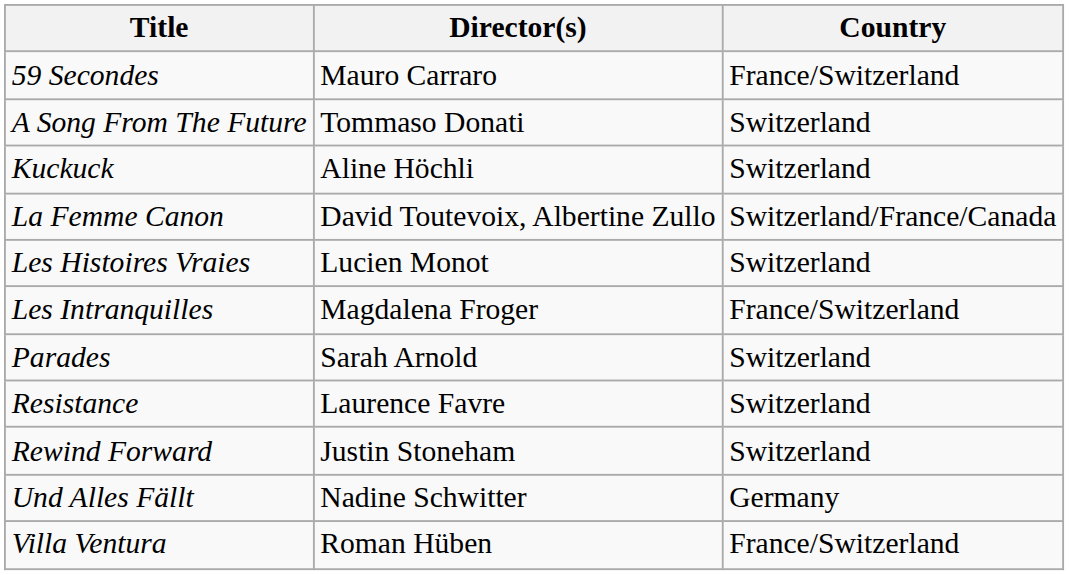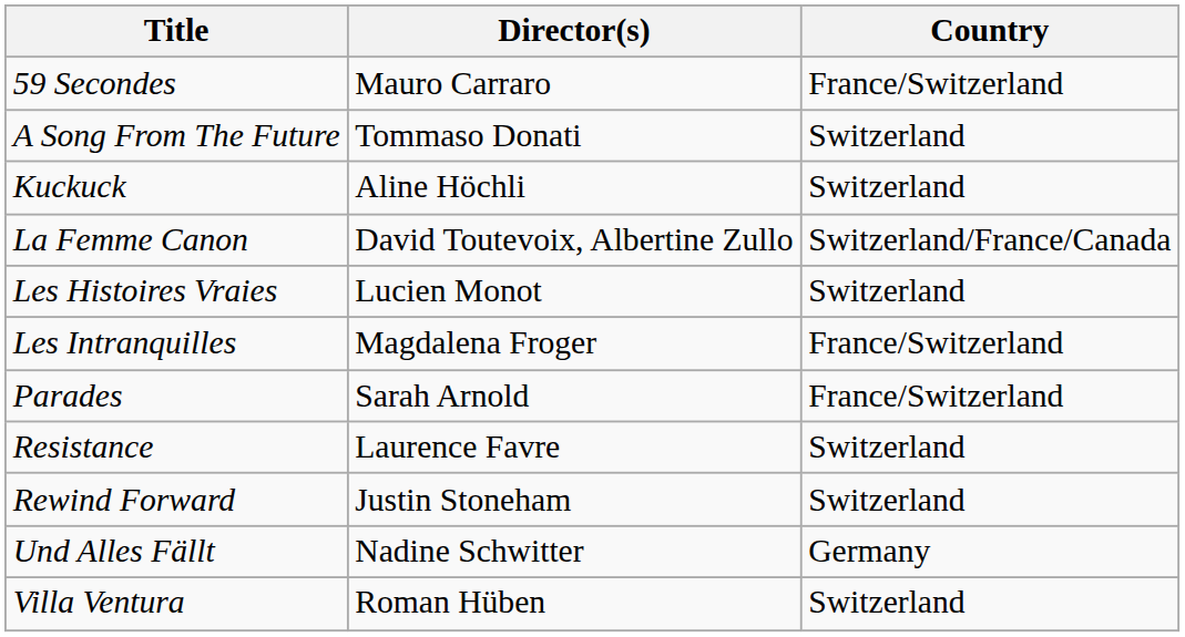 <table class="wikitable sortable">
 <tr>
 <th>Title</th>
 <th>Director(s)</th>
 <th>Country</th>
 </tr>
 <tr>
 <td><em>59 Secondes</em></td>
 <td>Mauro Carraro</td>
 <td>France/Switzerland</td>
 </tr>
 <tr>
 <td><em>A Song From The Future</em></td>
 <td>Tommaso Donati</td>
 <td>Switzerland</td>
 </tr>
 <tr>
 <td><em>Kuckuck</em></td>
 <td>Aline Höchli</td>
 <td>Switzerland</td>
 </tr>
 <tr>
 <td><em>La Femme Canon</em></td>
 <td>David Toutevoix, Albertine Zullo</td>
 <td>Switzerland/France/Canada</td>
 </tr>
 <tr>
 <td><em>Les Histoires Vraies</em></td>
 <td>Lucien Monot</td>
 <td>Switzerland</td>
 </tr>
 <tr>
 <td><em>Les Intranquilles</em></td>
 <td>Magdalena Froger</td>
 <td>France/Switzerland</td>
 </tr>
 <tr>
 <td><em>Parades</em></td>
 <td>Sarah Arnold</td>
-<td>Switzerland</td>
+<td>France/Switzerland</td>
 </tr>
 <tr>
 <td><em>Resistance</em></td>
 <td>Laurence Favre</td>
 <td>Switzerland</td>
 </tr>
 <tr>
 <td><em>Rewind Forward</em></td>
 <td>Justin Stoneham</td>
 <td>Switzerland</td>
 </tr>
 <tr>
 <td><em>Und Alles Fällt</em></td>
 <td>Nadine Schwitter</td>
 <td>Germany</td>
 </tr>
 <tr>
 <td><em>Villa Ventura</em></td>
 <td>Roman Hüben</td>
-<td>France/Switzerland</td>
+<td>Switzerland</td>
 </tr>
 </table>
